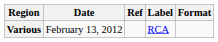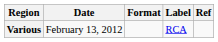 <table class="wikitable plainrowheaders">
 <tr>
 <th scope="col">Region</th>
 <th scope="col">Date</th>
+<th scope="col">Format</th>
+<th scope="col">Label</th>
 <th scope="col">Ref</th>
-<th scope="col">Label</th>
-<th scope="col">Format</th>
 </tr>
 <tr>
 <th scope="row">Various</th>
 <td>February 13, 2012</td>
 <td></td>
 <td><a href='#'>RCA</a></td>
 <td></td>
 </tr>
 </table>
